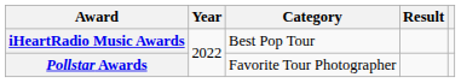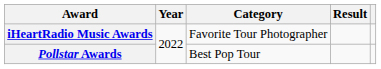 <table class="wikitable sortable plainrowheaders">
 <tr>
 <th scope="col">Award</th>
 <th scope="col">Year</th>
 <th scope="col">Category</th>
 <th scope="col">Result</th>
 <th scope="col" class="unsortable"></th>
 </tr>
 <tr>
 <th scope="row"><a href='#'>iHeartRadio Music Awards</a></th>
 <td style="text-align:center;" rowspan="2">2022</td>
-<td>Best Pop Tour</td>
+<td>Favorite Tour Photographer </td>
 <td></td>
 <td style="text-align:center;"></td>
 </tr>
 <tr>
 <th scope="row"><a href='#'><em>Pollstar</em> Awards</a></th>
-<td>Favorite Tour Photographer </td>
+<td>Best Pop Tour</td>
 <td></td>
 <td style="text-align:center;"></td>
 </tr>
 </table>
